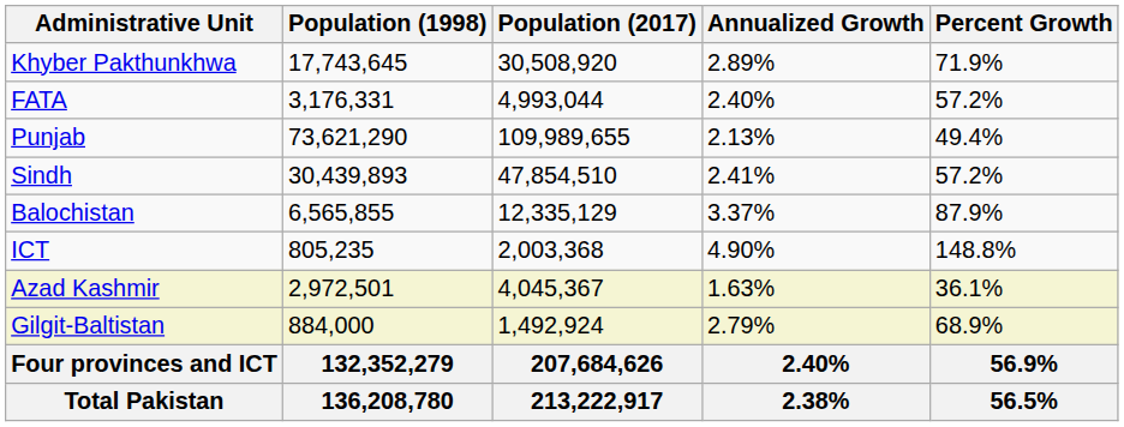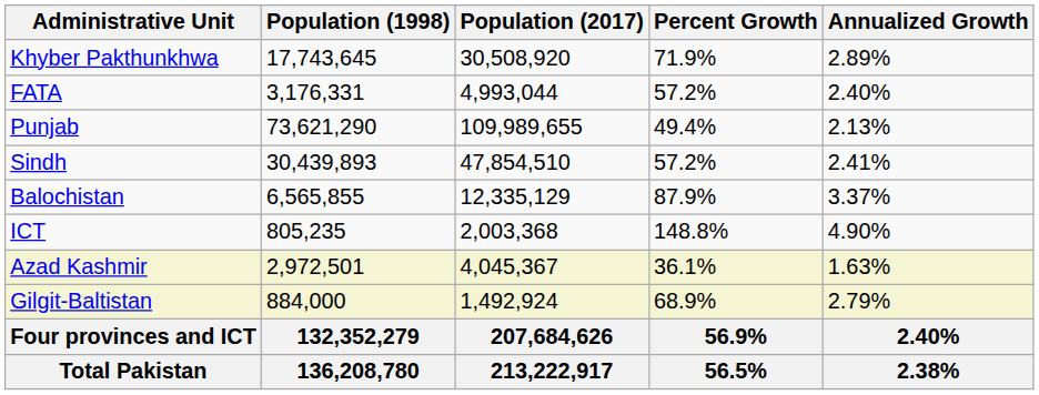 <table class="wikitable sortable">
 <tr>
 <th>Administrative Unit</th>
 <th>Population (1998)</th>
 <th>Population (2017)</th>
+<th>Percent Growth</th>
 <th>Annualized Growth</th>
-<th>Percent Growth</th>
 </tr>
 <tr>
 <td><a href='#'>Khyber Pakthunkhwa</a></td>
 <td>17,743,645</td>
 <td>30,508,920</td>
+<td> 71.9%</td>
 <td> 2.89%</td>
-<td> 71.9%</td>
 </tr>
 <tr>
 <td><a href='#'>FATA</a></td>
 <td>3,176,331</td>
 <td>4,993,044</td>
+<td> 57.2%</td>
 <td> 2.40%</td>
-<td> 57.2%</td>
 </tr>
 <tr>
 <td><a href='#'>Punjab</a></td>
 <td>73,621,290</td>
 <td>109,989,655</td>
+<td> 49.4%</td>
 <td> 2.13%</td>
-<td> 49.4%</td>
 </tr>
 <tr>
 <td><a href='#'>Sindh</a></td>
 <td>30,439,893</td>
 <td>47,854,510</td>
+<td> 57.2%</td>
 <td> 2.41%</td>
-<td> 57.2%</td>
 </tr>
 <tr>
 <td><a href='#'>Balochistan</a></td>
 <td>6,565,855</td>
 <td>12,335,129</td>
+<td> 87.9%</td>
 <td> 3.37%</td>
-<td> 87.9%</td>
 </tr>
 <tr>
 <td><a href='#'>ICT</a></td>
 <td>805,235</td>
 <td>2,003,368</td>
+<td> 148.8%</td>
 <td> 4.90%</td>
-<td> 148.8%</td>
 </tr>
 <tr style="background:#f5f5d3">
 <td><a href='#'>Azad Kashmir</a></td>
 <td>2,972,501</td>
 <td>4,045,367</td>
+<td> 36.1%</td>
 <td> 1.63%</td>
-<td> 36.1%</td>
 </tr>
 <tr style="background:#f5f5d3">
 <td><a href='#'>Gilgit-Baltistan</a></td>
 <td>884,000</td>
 <td>1,492,924</td>
+<td> 68.9%</td>
 <td> 2.79%</td>
-<td> 68.9%</td>
 </tr>
 <tr>
 <th><strong>Four provinces and ICT</strong></th>
 <th>132,352,279</th>
 <th>207,684,626</th>
+<th> 56.9%</th>
 <th> 2.40%</th>
-<th> 56.9%</th>
 </tr>
 <tr>
 <th><strong>Total Pakistan</strong></th>
 <th>136,208,780</th>
 <th>213,222,917</th>
+<th> 56.5%</th>
 <th> 2.38%</th>
-<th> 56.5%</th>
 </tr>
 </table>
